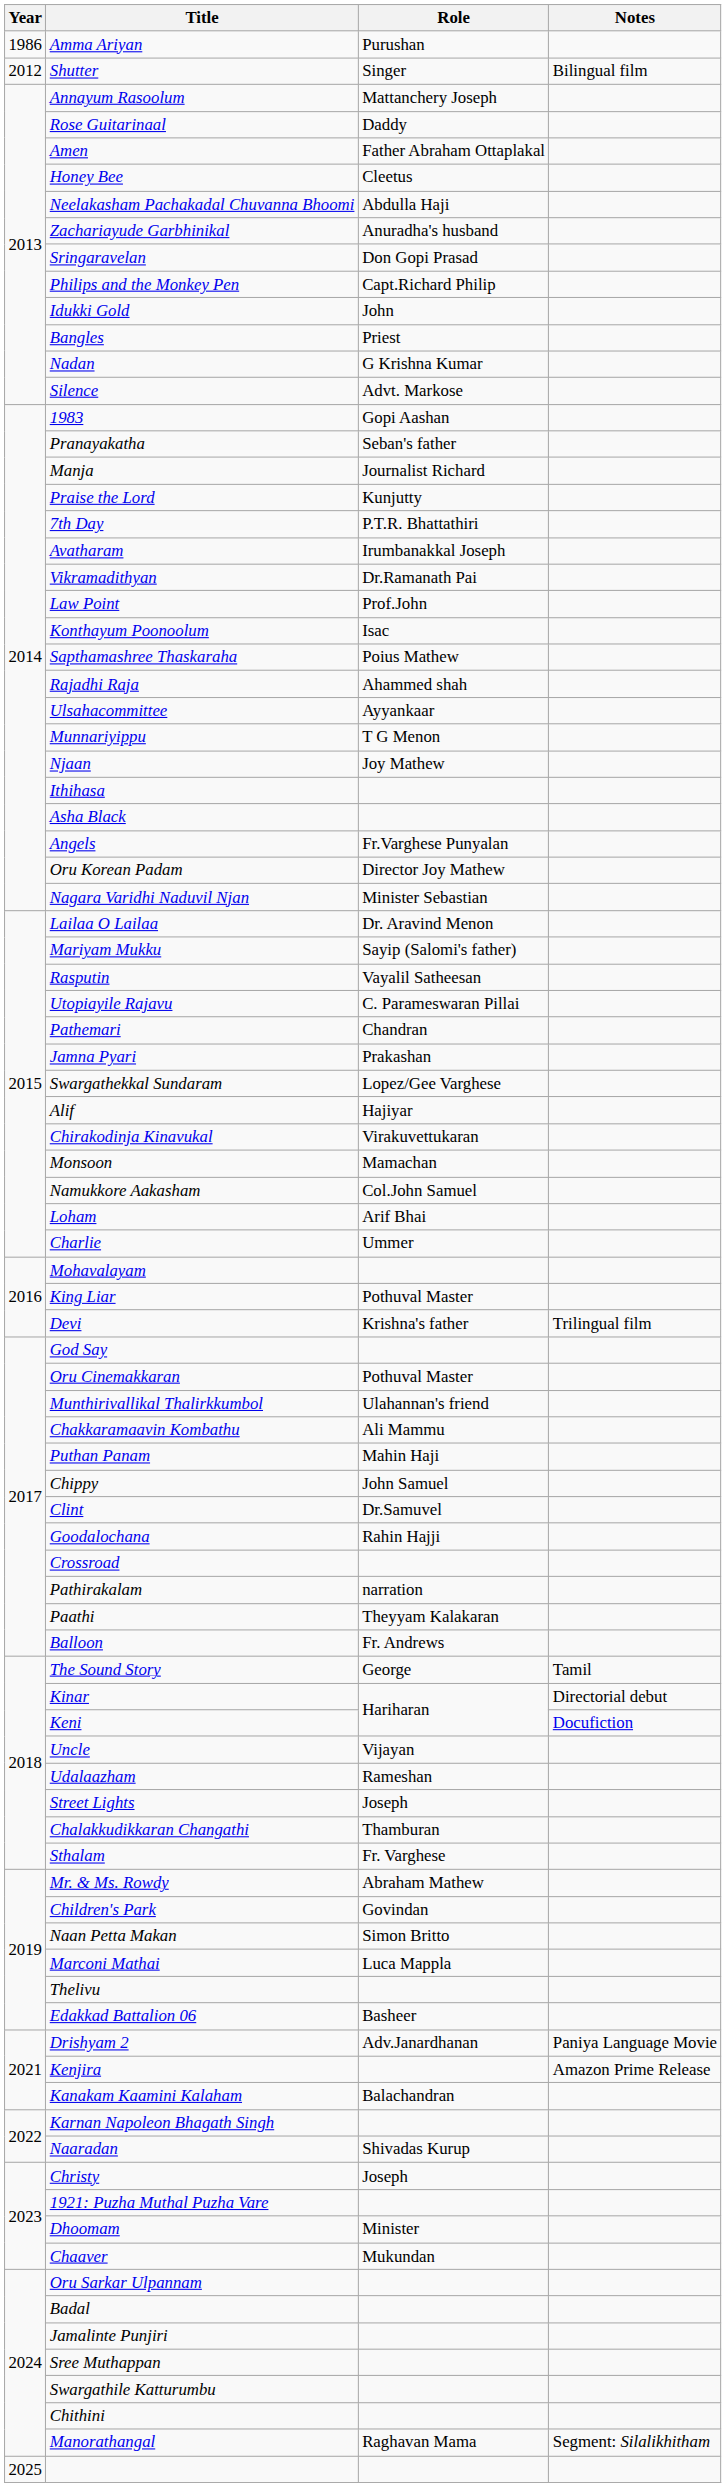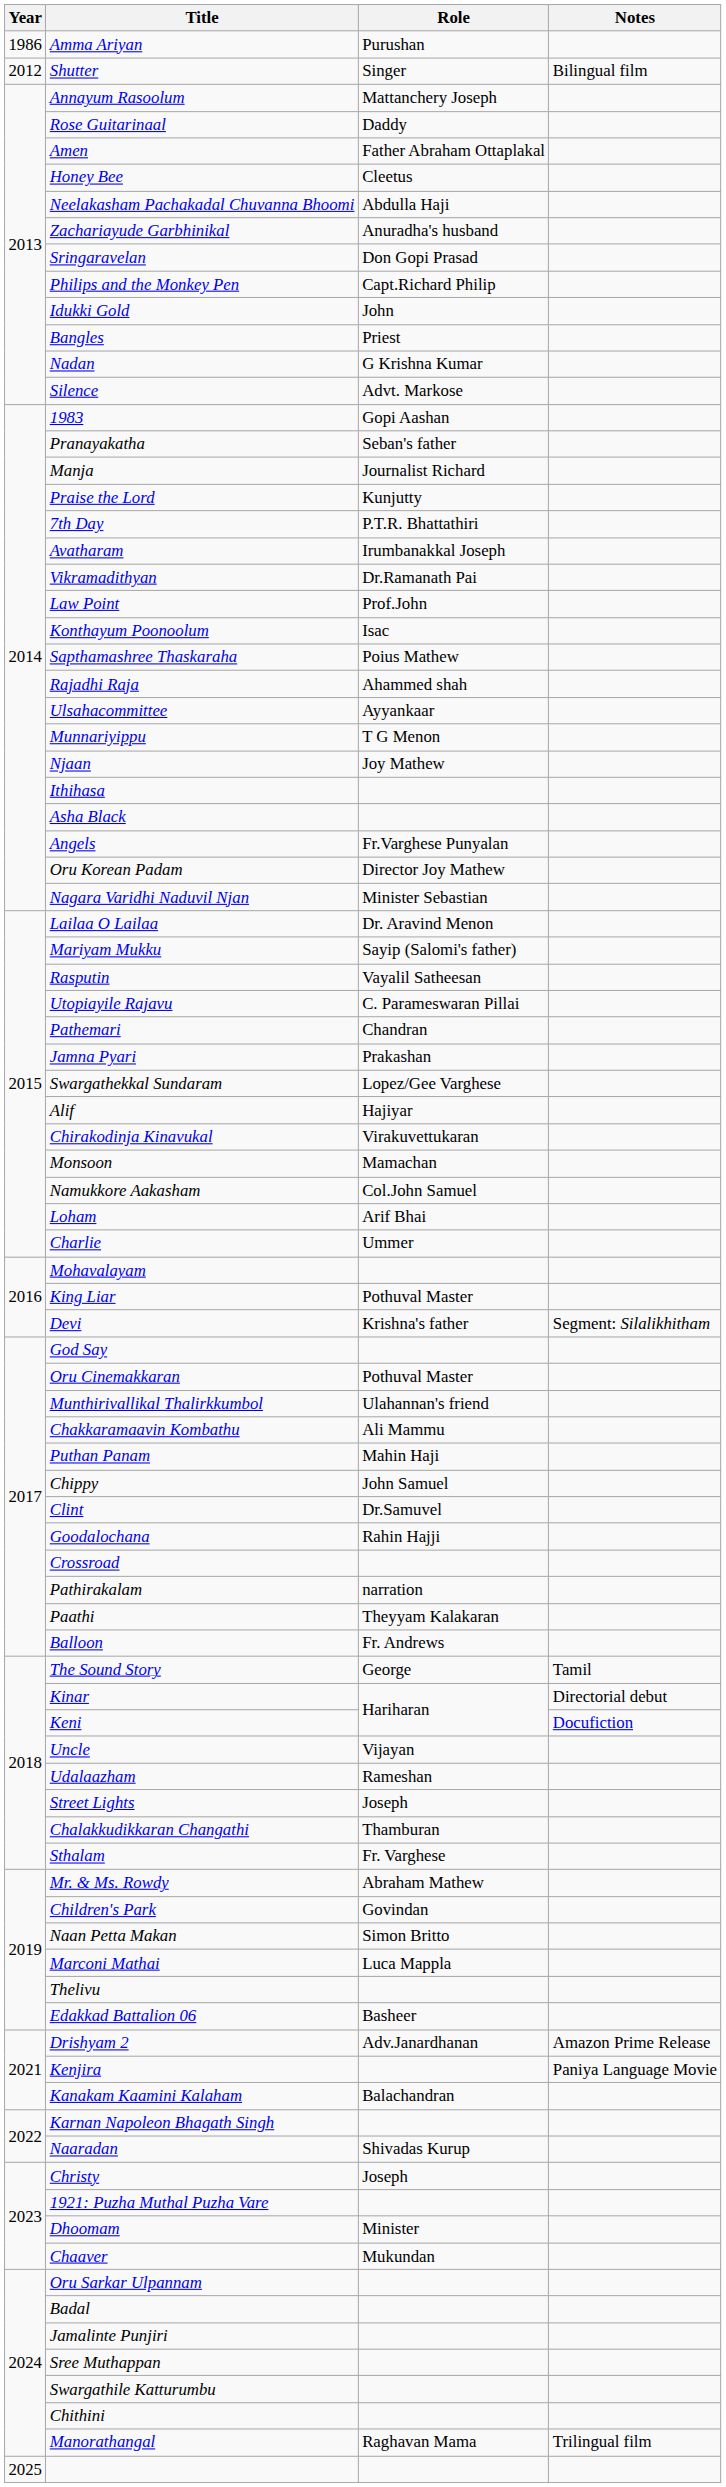 <table class="wikitable sortable">
 <tr>
 <th>Year</th>
 <th>Title</th>
 <th>Role</th>
 <th class="unsortable">Notes</th>
 </tr>
 <tr>
 <td>1986</td>
 <td><em><a href='#'>Amma Ariyan</a></em></td>
 <td>Purushan</td>
 <td></td>
 </tr>
 <tr>
 <td>2012</td>
 <td><em><a href='#'>Shutter</a></em></td>
 <td>Singer</td>
 <td>Bilingual film</td>
 </tr>
 <tr>
 <td rowspan=12>2013</td>
 <td><em><a href='#'>Annayum Rasoolum</a></em></td>
 <td>Mattanchery Joseph</td>
 <td></td>
 </tr>
 <tr>
 <td><em><a href='#'>Rose Guitarinaal</a></em></td>
 <td>Daddy</td>
 <td></td>
 </tr>
 <tr>
 <td><em><a href='#'>Amen</a></em></td>
 <td>Father Abraham Ottaplakal</td>
 <td></td>
 </tr>
 <tr>
 <td><em><a href='#'>Honey Bee</a></em></td>
 <td>Cleetus</td>
 <td></td>
 </tr>
 <tr>
 <td><em><a href='#'>Neelakasham Pachakadal Chuvanna Bhoomi</a></em></td>
 <td>Abdulla Haji</td>
 <td></td>
 </tr>
 <tr>
 <td><em><a href='#'>Zachariayude Garbhinikal</a></em></td>
 <td>Anuradha's husband</td>
 <td></td>
 </tr>
 <tr>
 <td><em><a href='#'>Sringaravelan</a></em></td>
 <td>Don Gopi Prasad</td>
 <td></td>
 </tr>
 <tr>
 <td><em><a href='#'>Philips and the Monkey Pen</a></em></td>
 <td>Capt.Richard Philip</td>
 <td></td>
 </tr>
 <tr>
 <td><em><a href='#'>Idukki Gold</a></em></td>
 <td>John</td>
 <td></td>
 </tr>
 <tr>
 <td><em><a href='#'>Bangles</a></em></td>
 <td>Priest</td>
 <td></td>
 </tr>
 <tr>
 <td><em><a href='#'>Nadan</a></em></td>
 <td>G Krishna Kumar</td>
 <td></td>
 </tr>
 <tr>
 <td><em><a href='#'>Silence</a></em></td>
 <td>Advt. Markose</td>
 <td></td>
 </tr>
 <tr>
 <td rowspan="19">2014</td>
 <td><em><a href='#'>1983</a></em></td>
 <td>Gopi Aashan</td>
 <td></td>
 </tr>
 <tr>
 <td><em>Pranayakatha</em></td>
 <td>Seban's father</td>
 <td></td>
 </tr>
 <tr>
 <td><em>Manja</em></td>
 <td>Journalist Richard</td>
 <td></td>
 </tr>
 <tr>
 <td><em><a href='#'>Praise the Lord</a></em></td>
 <td>Kunjutty</td>
 <td></td>
 </tr>
 <tr>
 <td><em><a href='#'>7th Day</a></em></td>
 <td>P.T.R. Bhattathiri</td>
 <td></td>
 </tr>
 <tr>
 <td><em><a href='#'>Avatharam</a></em></td>
 <td>Irumbanakkal Joseph</td>
 <td></td>
 </tr>
 <tr>
 <td><em><a href='#'>Vikramadithyan</a></em></td>
 <td>Dr.Ramanath Pai</td>
 <td></td>
 </tr>
 <tr>
 <td><em><a href='#'>Law Point</a></em></td>
 <td>Prof.John</td>
 <td></td>
 </tr>
 <tr>
 <td><em><a href='#'>Konthayum Poonoolum</a></em></td>
 <td>Isac</td>
 <td></td>
 </tr>
 <tr>
 <td><em><a href='#'>Sapthamashree Thaskaraha</a></em></td>
 <td>Poius Mathew</td>
 <td></td>
 </tr>
 <tr>
 <td><em><a href='#'>Rajadhi Raja</a></em></td>
 <td>Ahammed shah</td>
 <td></td>
 </tr>
 <tr>
 <td><em><a href='#'>Ulsahacommittee</a></em></td>
 <td>Ayyankaar</td>
 <td></td>
 </tr>
 <tr>
 <td><em><a href='#'>Munnariyippu</a></em></td>
 <td>T G Menon</td>
 <td></td>
 </tr>
 <tr>
 <td><em><a href='#'>Njaan</a></em></td>
 <td>Joy Mathew</td>
 <td></td>
 </tr>
 <tr>
 <td><em><a href='#'>Ithihasa</a></em></td>
 <td></td>
 <td></td>
 </tr>
 <tr>
 <td><em><a href='#'>Asha Black</a></em></td>
 <td></td>
 <td></td>
 </tr>
 <tr>
 <td><em><a href='#'>Angels</a></em></td>
 <td>Fr.Varghese Punyalan</td>
 <td></td>
 </tr>
 <tr>
 <td><em>Oru Korean Padam</em></td>
 <td>Director Joy Mathew</td>
 <td></td>
 </tr>
 <tr>
 <td><em><a href='#'>Nagara Varidhi Naduvil Njan</a></em></td>
 <td>Minister Sebastian</td>
 <td></td>
 </tr>
 <tr>
 <td rowspan="13">2015</td>
 <td><em><a href='#'>Lailaa O Lailaa</a></em></td>
 <td>Dr. Aravind Menon</td>
 <td></td>
 </tr>
 <tr>
 <td><em><a href='#'>Mariyam Mukku</a></em></td>
 <td>Sayip (Salomi's father)</td>
 <td></td>
 </tr>
 <tr>
 <td><em><a href='#'>Rasputin</a></em></td>
 <td>Vayalil Satheesan</td>
 <td></td>
 </tr>
 <tr>
 <td><em><a href='#'>Utopiayile Rajavu</a></em></td>
 <td>C. Parameswaran Pillai</td>
 <td></td>
 </tr>
 <tr>
 <td><em><a href='#'>Pathemari</a></em></td>
 <td>Chandran</td>
 <td></td>
 </tr>
 <tr>
 <td><em><a href='#'>Jamna Pyari</a></em></td>
 <td>Prakashan</td>
 <td></td>
 </tr>
 <tr>
 <td><em>Swargathekkal Sundaram</em></td>
 <td>Lopez/Gee Varghese</td>
 <td></td>
 </tr>
 <tr>
 <td><em>Alif</em></td>
 <td>Hajiyar</td>
 <td></td>
 </tr>
 <tr>
 <td><em><a href='#'>Chirakodinja Kinavukal</a></em></td>
 <td>Virakuvettukaran</td>
 <td></td>
 </tr>
 <tr>
 <td><em>Monsoon</em></td>
 <td>Mamachan</td>
 <td></td>
 </tr>
 <tr>
 <td><em>Namukkore Aakasham</em></td>
 <td>Col.John Samuel</td>
 <td></td>
 </tr>
 <tr>
 <td><em><a href='#'>Loham</a></em></td>
 <td>Arif Bhai</td>
 <td></td>
 </tr>
 <tr>
 <td><em><a href='#'>Charlie</a></em></td>
 <td>Ummer</td>
 <td></td>
 </tr>
 <tr>
 <td rowspan="3">2016</td>
 <td><em><a href='#'>Mohavalayam</a></em></td>
 <td></td>
 <td></td>
 </tr>
 <tr>
 <td><em><a href='#'>King Liar</a></em></td>
 <td>Pothuval Master</td>
 <td></td>
 </tr>
 <tr>
 <td><em><a href='#'>Devi</a></em></td>
 <td>Krishna's father</td>
-<td>Trilingual film</td>
+<td>Segment: <em>Silalikhitham</em></td>
 </tr>
 <tr>
 <td rowspan="12">2017</td>
 <td><em><a href='#'>God Say</a></em></td>
 <td></td>
 <td></td>
 </tr>
 <tr>
 <td><em><a href='#'>Oru Cinemakkaran</a></em></td>
 <td>Pothuval Master</td>
 <td></td>
 </tr>
 <tr>
 <td><em><a href='#'>Munthirivallikal Thalirkkumbol</a></em></td>
 <td>Ulahannan's friend</td>
 <td></td>
 </tr>
 <tr>
 <td><em><a href='#'>Chakkaramaavin Kombathu</a></em></td>
 <td>Ali Mammu</td>
 <td></td>
 </tr>
 <tr>
 <td><em><a href='#'>Puthan Panam</a></em></td>
 <td>Mahin Haji</td>
 <td></td>
 </tr>
 <tr>
 <td><em>Chippy</em></td>
 <td>John Samuel</td>
 <td></td>
 </tr>
 <tr>
 <td><em><a href='#'>Clint</a></em></td>
 <td>Dr.Samuvel</td>
 <td></td>
 </tr>
 <tr>
 <td><em><a href='#'>Goodalochana</a></em></td>
 <td>Rahin Hajji</td>
 <td></td>
 </tr>
 <tr>
 <td><em><a href='#'>Crossroad</a></em></td>
 <td></td>
 <td></td>
 </tr>
 <tr>
 <td><em>Pathirakalam</em></td>
 <td>narration</td>
 <td></td>
 </tr>
 <tr>
 <td><em>Paathi</em></td>
 <td>Theyyam Kalakaran</td>
 <td></td>
 </tr>
 <tr>
 <td><em><a href='#'>Balloon</a> </em></td>
 <td>Fr. Andrews</td>
 <td></td>
 </tr>
 <tr>
 <td rowspan="8">2018</td>
 <td><em><a href='#'>The Sound Story</a></em></td>
 <td>George</td>
 <td>Tamil</td>
 </tr>
 <tr>
 <td><em><a href='#'>Kinar</a></em></td>
 <td rowspan="2">Hariharan</td>
 <td>Directorial debut</td>
 </tr>
 <tr>
 <td><em><a href='#'>Keni</a></em></td>
 <td><a href='#'>Docufiction</a></td>
 </tr>
 <tr>
 <td><em><a href='#'>Uncle</a></em></td>
 <td>Vijayan</td>
 <td></td>
 </tr>
 <tr>
 <td><em><a href='#'>Udalaazham</a></em></td>
 <td>Rameshan</td>
 <td></td>
 </tr>
 <tr>
 <td><em><a href='#'>Street Lights</a></em></td>
 <td>Joseph</td>
 <td></td>
 </tr>
 <tr>
 <td><em><a href='#'>Chalakkudikkaran Changathi</a></em></td>
 <td>Thamburan</td>
 <td></td>
 </tr>
 <tr>
 <td><em><a href='#'>Sthalam</a></em></td>
 <td>Fr. Varghese</td>
 <td></td>
 </tr>
 <tr>
 <td rowspan=6>2019</td>
 <td><em><a href='#'>Mr. & Ms. Rowdy</a></em></td>
 <td>Abraham Mathew</td>
 <td></td>
 </tr>
 <tr>
 <td><em><a href='#'>Children's Park</a></em></td>
 <td>Govindan</td>
 <td></td>
 </tr>
 <tr>
 <td><em>Naan Petta Makan</em></td>
 <td>Simon Britto</td>
 <td></td>
 </tr>
 <tr>
 <td><em><a href='#'>Marconi Mathai</a></em></td>
 <td>Luca Mappla</td>
 <td></td>
 </tr>
 <tr>
 <td><em>Thelivu</em></td>
 <td></td>
 <td></td>
 </tr>
 <tr>
 <td><em><a href='#'>Edakkad Battalion 06</a></em></td>
 <td>Basheer</td>
 <td></td>
 </tr>
 <tr>
 <td rowspan=3>2021</td>
 <td><em><a href='#'>Drishyam 2</a></em></td>
 <td>Adv.Janardhanan</td>
-<td>Paniya Language Movie</td>
+<td>Amazon Prime Release</td>
 </tr>
 <tr>
 <td><em><a href='#'>Kenjira</a></em></td>
 <td></td>
-<td>Amazon Prime Release</td>
+<td>Paniya Language Movie</td>
 </tr>
 <tr>
 <td><em><a href='#'>Kanakam Kaamini Kalaham</a></em></td>
 <td>Balachandran</td>
 <td></td>
 </tr>
 <tr>
 <td rowspan=2>2022</td>
 <td><em><a href='#'>Karnan Napoleon Bhagath Singh</a></em></td>
 <td></td>
 <td></td>
 </tr>
 <tr>
 <td><em><a href='#'>Naaradan</a></em></td>
 <td>Shivadas Kurup</td>
 <td></td>
 </tr>
 <tr>
 <td rowspan=4>2023</td>
 <td><em><a href='#'>Christy</a></em></td>
 <td>Joseph</td>
 <td></td>
 </tr>
 <tr>
 <td><em><a href='#'>1921: Puzha Muthal Puzha Vare</a></em></td>
 <td></td>
 <td></td>
 </tr>
 <tr>
 <td><em><a href='#'>Dhoomam</a></em></td>
 <td>Minister</td>
 <td></td>
 </tr>
 <tr>
 <td><em><a href='#'>Chaaver</a></em></td>
 <td>Mukundan</td>
 <td></td>
 </tr>
 <tr>
 <td rowspan=7>2024</td>
 <td><em><a href='#'>Oru Sarkar Ulpannam</a></em></td>
 <td></td>
 <td></td>
 </tr>
 <tr>
 <td><em>Badal</em></td>
 <td></td>
 <td></td>
 </tr>
 <tr>
 <td><em>Jamalinte Punjiri</em></td>
 <td></td>
 <td></td>
 </tr>
 <tr>
 <td><em>Sree Muthappan</em></td>
 <td></td>
 <td></td>
 </tr>
 <tr>
 <td><em>Swargathile Katturumbu</em></td>
 <td></td>
 <td></td>
 </tr>
 <tr>
 <td><em>Chithini</em></td>
 <td></td>
 <td></td>
 </tr>
 <tr>
 <td><em><a href='#'>Manorathangal</a></em></td>
 <td>Raghavan Mama</td>
-<td>Segment: <em>Silalikhitham</em></td>
+<td>Trilingual film</td>
 </tr>
 <tr>
 <td>2025</td>
 <td></td>
 <td></td>
 <td></td>
 </tr>
 <tr>
 </tr>
 </table>
